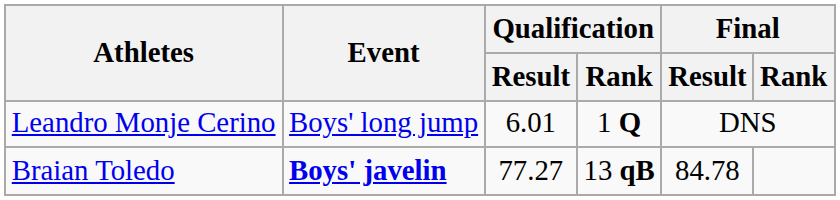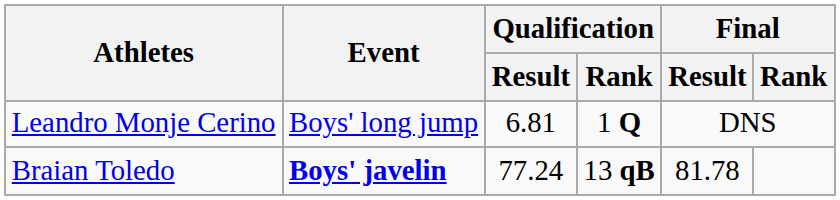 <table class="wikitable" border="1" style="font-size:90%">
 <tr>
 <th rowspan=2>Athletes</th>
 <th rowspan=2>Event</th>
 <th colspan=2>Qualification</th>
 <th colspan=2>Final</th>
 </tr>
 <tr>
 <th>Result</th>
 <th>Rank</th>
 <th>Result</th>
 <th>Rank</th>
 </tr>
 <tr>
 <td><a href='#'>Leandro Monje Cerino</a></td>
 <td><a href='#'>Boys' long jump</a></td>
-<td align="center">6.01</td>
+<td align="center">6.81</td>
 <td align="center">1 <strong>Q</strong></td>
 <td colspan ="2" align="center">DNS</td>
 </tr>
 <tr>
 <td><a href='#'>Braian Toledo</a></td>
 <td><strong><a href='#'>Boys' javelin</a></strong></td>
-<td align="center">77.27</td>
+<td align="center">77.24</td>
 <td align="center">13 <strong>qB</strong></td>
-<td align="center">84.78</td>
+<td align="center">81.78</td>
 <td align=center></td>
 </tr>
 </table>
